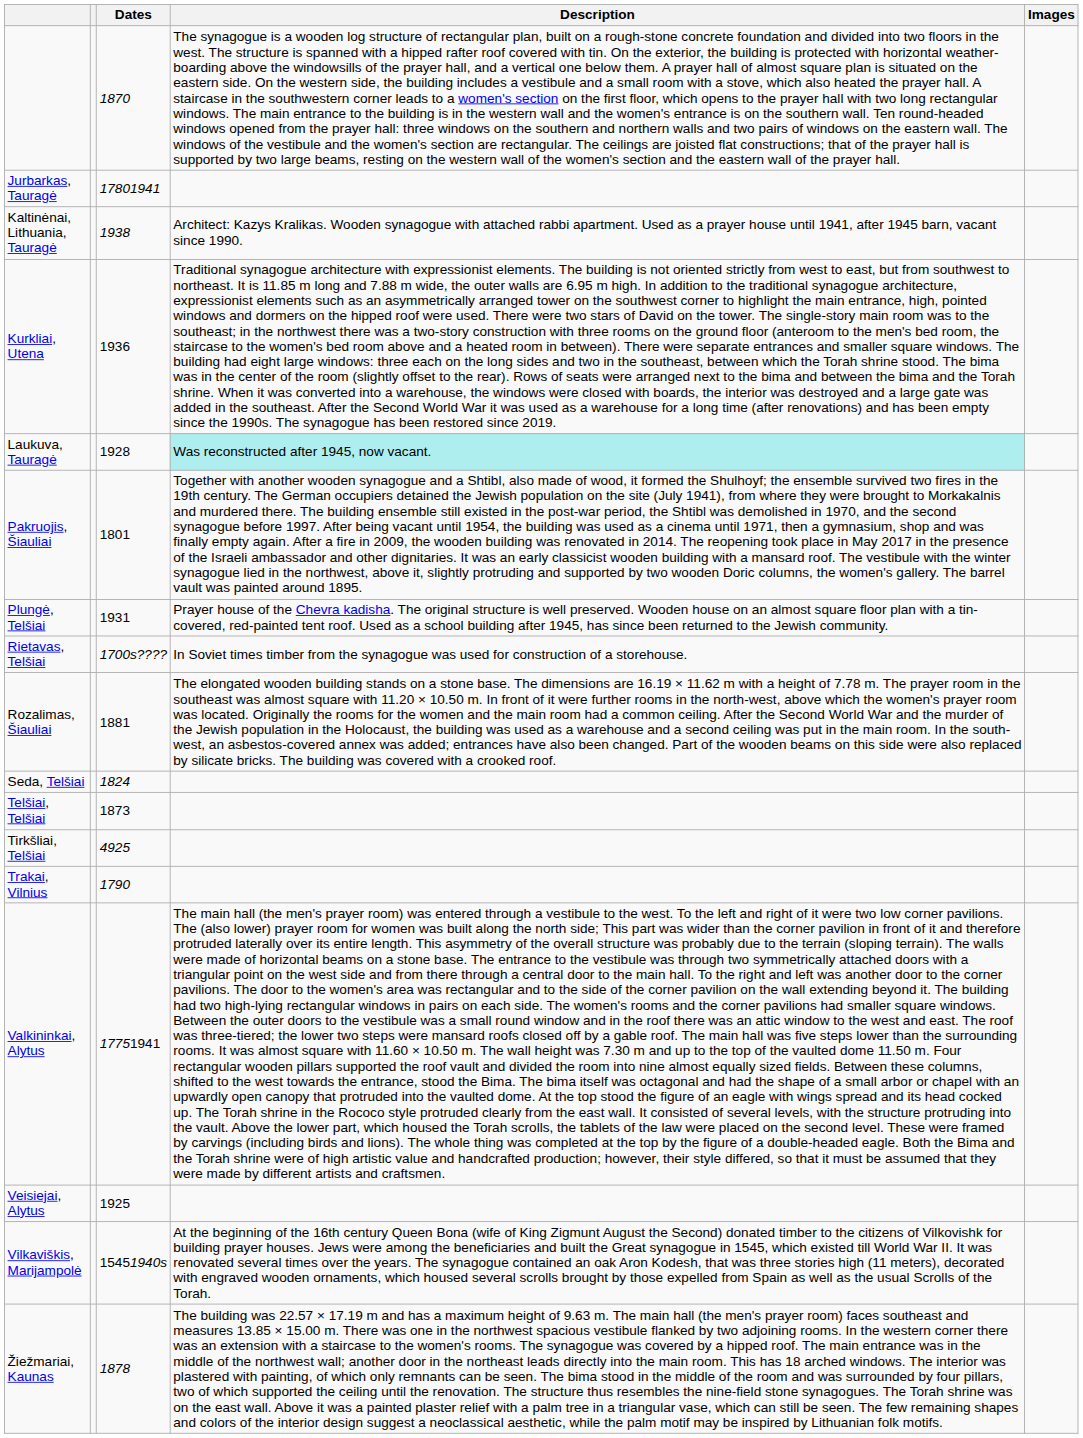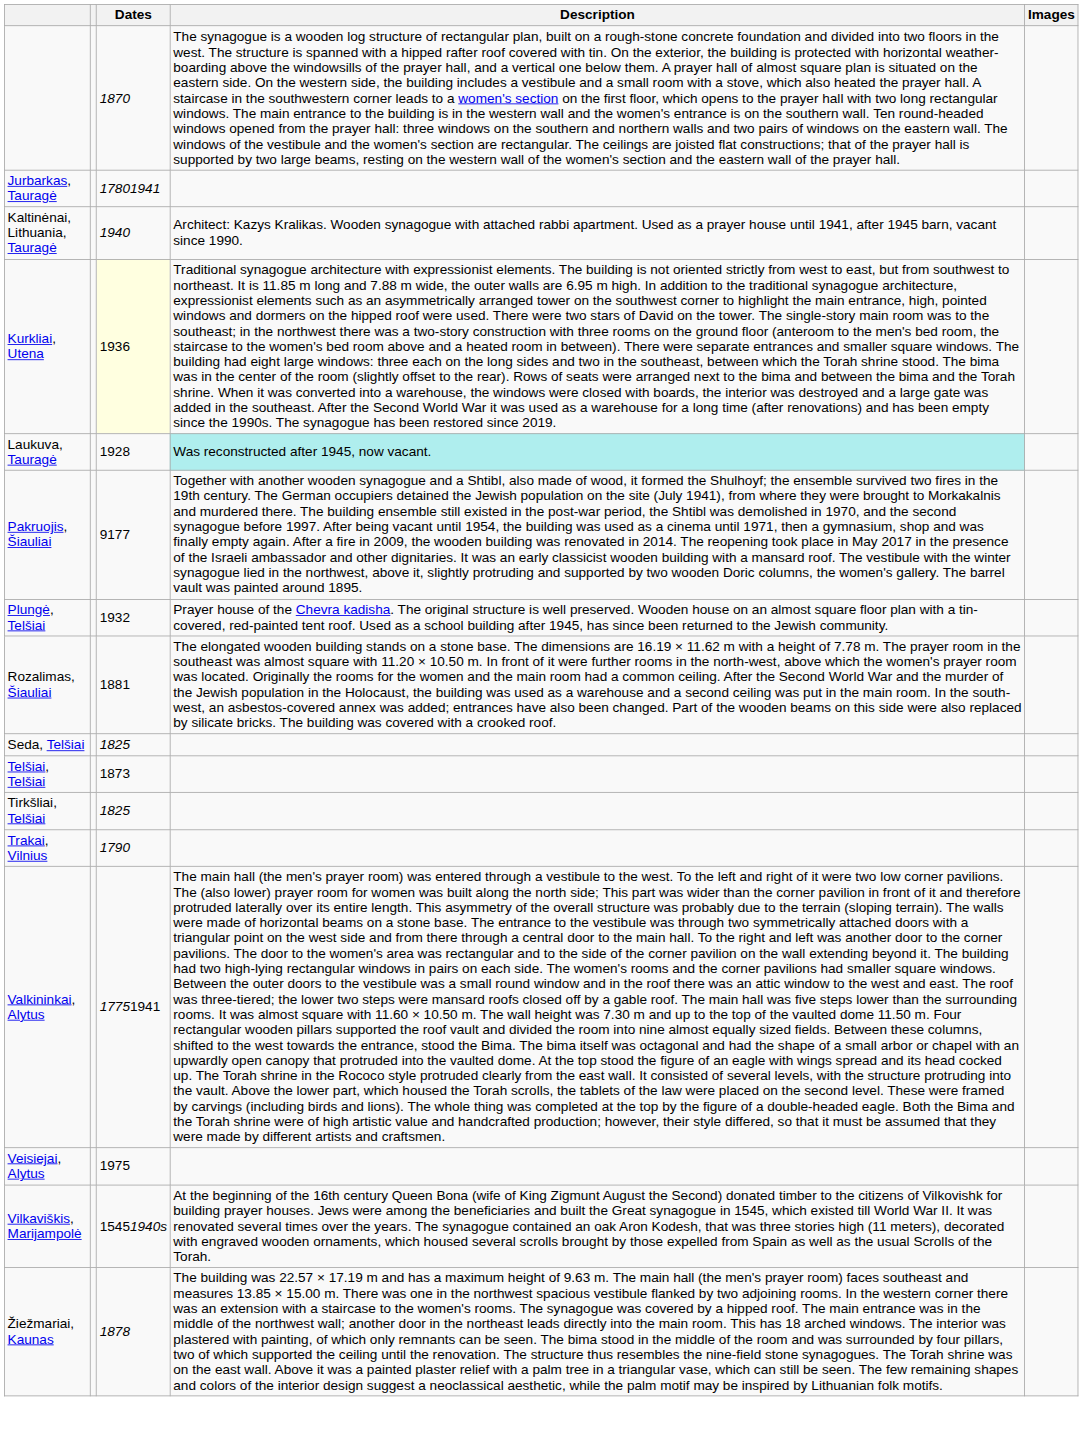 <table class="wikitable sortable"style="border: 1px solid gray; border-collapse: collapse;"width="100%"cellspacing="1"cellpadding="2">
 <tr>
 <th></th>
 <th></th>
 <th>Dates</th>
 <th class="unsortable">Description</th>
 <th class="unsortable">Images</th>
 </tr>
 <tr id="A">
 <td></td>
 <td></td>
 <td><em>1870</em><br></td>
 <td>The synagogue is a wooden log structure of rectangular plan, built on a rough-stone concrete foundation and divided into two floors in the west. The structure is spanned with a hipped rafter roof covered with tin. On the exterior, the building is protected with horizontal weather-boarding above the windowsills of the prayer hall, and a vertical one below them. A prayer hall of almost square plan is situated on the eastern side. On the western side, the building includes a vestibule and a small room with a stove, which also heated the prayer hall. A staircase in the southwestern corner leads to a <a href='#'>women's section</a> on the first floor, which opens to the prayer hall with two long rectangular windows. The main entrance to the building is in the western wall and the women's entrance is on the southern wall. Ten round-headed windows opened from the prayer hall: three windows on the southern and northern walls and two pairs of windows on the eastern wall. The windows of the vestibule and the women's section are rectangular. The ceilings are joisted flat constructions; that of the prayer hall is supported by two large beams, resting on the western wall of the women's section and the eastern wall of the prayer hall.</td>
 <td></td>
 </tr>
 <tr id="J">
 <td><a href='#'>Jurbarkas</a>, <a href='#'>Tauragė</a></td>
 <td><br></td>
 <td><em>1780</em><em>1941</em></td>
 <td></td>
 <td><br></td>
 </tr>
 <tr id="K">
 <td>Kaltinėnai, Lithuania, <a href='#'>Tauragė</a></td>
 <td></td>
-<td><em>1938</em></td>
+<td><em>1940</em></td>
 <td>Architect: Kazys Kralikas. Wooden synagogue with attached rabbi apartment. Used as a prayer house until 1941, after 1945 barn, vacant since 1990.</td>
 <td></td>
 </tr>
 <tr>
 <td><a href='#'>Kurkliai</a>, <a href='#'>Utena</a></td>
 <td><br></td>
-<td>1936</td>
+<td style="background: lightyellow;">1936</td>
 <td>Traditional synagogue architecture with expressionist elements. The building is not oriented strictly from west to east, but from southwest to northeast. It is 11.85 m long and 7.88 m wide, the outer walls are 6.95 m high. In addition to the traditional synagogue architecture, expressionist elements such as an asymmetrically arranged tower on the southwest corner to highlight the main entrance, high, pointed windows and dormers on the hipped roof were used. There were two stars of David on the tower. The single-story main room was to the southeast; in the northwest there was a two-story construction with three rooms on the ground floor (anteroom to the men's bed room, the staircase to the women's bed room above and a heated room in between). There were separate entrances and smaller square windows. The building had eight large windows: three each on the long sides and two in the southeast, between which the Torah shrine stood. The bima was in the center of the room (slightly offset to the rear). Rows of seats were arranged next to the bima and between the bima and the Torah shrine. When it was converted into a warehouse, the windows were closed with boards, the interior was destroyed and a large gate was added in the southeast. After the Second World War it was used as a warehouse for a long time (after renovations) and has been empty since the 1990s. The synagogue has been restored since 2019.</td>
 <td></td>
 </tr>
 <tr id="L">
 <td>Laukuva, <a href='#'>Tauragė</a></td>
 <td></td>
 <td>1928</td>
 <td style="background: paleturquoise;">Was reconstructed after 1945, now vacant.</td>
 <td></td>
 </tr>
 <tr id="P">
 <td><a href='#'>Pakruojis</a>, <a href='#'>Šiauliai</a></td>
 <td><br></td>
-<td>1801</td>
+<td>9177</td>
 <td>Together with another wooden synagogue and a Shtibl, also made of wood, it formed the Shulhoyf; the ensemble survived two fires in the 19th century. The German occupiers detained the Jewish population on the site (July 1941), from where they were brought to Morkakalnis and murdered there. The building ensemble still existed in the post-war period, the Shtibl was demolished in 1970, and the second synagogue before 1997. After being vacant until 1954, the building was used as a cinema until 1971, then a gymnasium, shop and was finally empty again. After a fire in 2009, the wooden building was renovated in 2014. The reopening took place in May 2017 in the presence of the Israeli ambassador and other dignitaries. It was an early classicist wooden building with a mansard roof. The vestibule with the winter synagogue lied in the northwest, above it, slightly protruding and supported by two wooden Doric columns, the women's gallery. The barrel vault was painted around 1895.</td>
 <td><br></td>
 </tr>
 <tr>
 <td><a href='#'>Plungė</a>, <a href='#'>Telšiai</a></td>
 <td></td>
-<td>1931</td>
+<td>1932</td>
 <td>Prayer house of the <a href='#'>Chevra kadisha</a>. The original structure is well preserved. Wooden house on an almost square floor plan with a tin-covered, red-painted tent roof. Used as a school building after 1945, has since been returned to the Jewish community.</td>
-<td></td>
-</tr>
-<tr id="R">
-<td><a href='#'>Rietavas</a>, <a href='#'>Telšiai</a></td>
-<td></td>
-<td><em>1700s</em><em>????</em></td>
-<td>In Soviet times timber from the synagogue was used for construction of a storehouse.</td>
 <td></td>
 </tr>
 <tr>
 <td>Rozalimas, <a href='#'>Šiauliai</a></td>
 <td><br></td>
 <td>1881</td>
 <td>The elongated wooden building stands on a stone base. The dimensions are 16.19 × 11.62 m with a height of 7.78 m. The prayer room in the southeast was almost square with 11.20 × 10.50 m. In front of it were further rooms in the north-west, above which the women's prayer room was located. Originally the rooms for the women and the main room had a common ceiling. After the Second World War and the murder of the Jewish population in the Holocaust, the building was used as a warehouse and a second ceiling was put in the main room. In the south-west, an asbestos-covered annex was added; entrances have also been changed. Part of the wooden beams on this side were also replaced by silicate bricks. The building was covered with a crooked roof.</td>
 <td></td>
 </tr>
 <tr id="S">
 <td>Seda, <a href='#'>Telšiai</a></td>
 <td></td>
-<td><em>1824</em></td>
+<td><em>1825</em></td>
 <td></td>
 <td></td>
 </tr>
 <tr id="T">
 <td><a href='#'>Telšiai</a>, <a href='#'>Telšiai</a></td>
 <td></td>
 <td>1873</td>
 <td></td>
 <td></td>
 </tr>
 <tr>
 <td>Tirkšliai, <a href='#'>Telšiai</a></td>
 <td></td>
-<td><em>4925</em></td>
+<td><em>1825</em></td>
 <td></td>
 <td></td>
 </tr>
 <tr>
 <td><a href='#'>Trakai</a>, <a href='#'>Vilnius</a></td>
 <td></td>
 <td><em>1790</em></td>
 <td></td>
 <td></td>
 </tr>
 <tr id="V">
 <td><a href='#'>Valkininkai</a>, <a href='#'>Alytus</a></td>
 <td></td>
 <td><em>1775</em>1941</td>
 <td>The main hall (the men's prayer room) was entered through a vestibule to the west. To the left and right of it were two low corner pavilions. The (also lower) prayer room for women was built along the north side; This part was wider than the corner pavilion in front of it and therefore protruded laterally over its entire length. This asymmetry of the overall structure was probably due to the terrain (sloping terrain). The walls were made of horizontal beams on a stone base. The entrance to the vestibule was through two symmetrically attached doors with a triangular point on the west side and from there through a central door to the main hall. To the right and left was another door to the corner pavilions. The door to the women's area was rectangular and to the side of the corner pavilion on the wall extending beyond it. The building had two high-lying rectangular windows in pairs on each side. The women's rooms and the corner pavilions had smaller square windows. Between the outer doors to the vestibule was a small round window and in the roof there was an attic window to the west and east. The roof was three-tiered; the lower two steps were mansard roofs closed off by a gable roof. The main hall was five steps lower than the surrounding rooms. It was almost square with 11.60 × 10.50 m. The wall height was 7.30 m and up to the top of the vaulted dome 11.50 m. Four rectangular wooden pillars supported the roof vault and divided the room into nine almost equally sized fields. Between these columns, shifted to the west towards the entrance, stood the Bima. The bima itself was octagonal and had the shape of a small arbor or chapel with an upwardly open canopy that protruded into the vaulted dome. At the top stood the figure of an eagle with wings spread and its head cocked up. The Torah shrine in the Rococo style protruded clearly from the east wall. It consisted of several levels, with the structure protruding into the vault. Above the lower part, which housed the Torah scrolls, the tablets of the law were placed on the second level. These were framed by carvings (including birds and lions). The whole thing was completed at the top by the figure of a double-headed eagle. Both the Bima and the Torah shrine were of high artistic value and handcrafted production; however, their style differed, so that it must be assumed that they were made by different artists and craftsmen.</td>
 <td></td>
 </tr>
 <tr>
 <td><a href='#'>Veisiejai</a>, <a href='#'>Alytus</a></td>
 <td></td>
-<td>1925</td>
+<td>1975</td>
 <td></td>
 <td></td>
 </tr>
 <tr>
 <td><a href='#'>Vilkaviškis</a>, <a href='#'>Marijampolė</a></td>
 <td><br></td>
 <td>1545<em>1940s</em></td>
 <td>At the beginning of the 16th century Queen Bona (wife of King Zigmunt August the Second) donated timber to the citizens of Vilkovishk for building prayer houses. Jews were among the beneficiaries and built the Great synagogue in 1545, which existed till World War II. It was renovated several times over the years. The synagogue contained an oak Aron Kodesh, that was three stories high (11 meters), decorated with engraved wooden ornaments, which housed several scrolls brought by those expelled from Spain as well as the usual Scrolls of the Torah.</td>
 <td><br></td>
 </tr>
 <tr id="Z">
 <td>Žiežmariai, <a href='#'>Kaunas</a></td>
 <td></td>
 <td><em>1878</em></td>
 <td>The building was 22.57 × 17.19 m and has a maximum height of 9.63 m. The main hall (the men's prayer room) faces southeast and measures 13.85 × 15.00 m. There was one in the northwest spacious vestibule flanked by two adjoining rooms. In the western corner there was an extension with a staircase to the women's rooms. The synagogue was covered by a hipped roof. The main entrance was in the middle of the northwest wall; another door in the northeast leads directly into the main room. This has 18 arched windows. The interior was plastered with painting, of which only remnants can be seen. The bima stood in the middle of the room and was surrounded by four pillars, two of which supported the ceiling until the renovation. The structure thus resembles the nine-field stone synagogues. The Torah shrine was on the east wall. Above it was a painted plaster relief with a palm tree in a triangular vase, which can still be seen. The few remaining shapes and colors of the interior design suggest a neoclassical aesthetic, while the palm motif may be inspired by Lithuanian folk motifs.</td>
 <td></td>
 </tr>
 </table>
